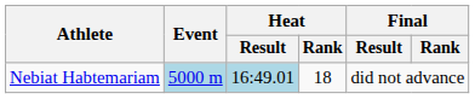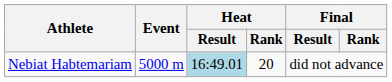 <table class=wikitable style="font-size:90%">
 <tr>
 <th rowspan="2">Athlete</th>
 <th rowspan="2">Event</th>
 <th colspan="2">Heat</th>
 <th colspan="2">Final</th>
 </tr>
 <tr style="font-size:95%">
 <th>Result</th>
 <th>Rank</th>
 <th>Result</th>
 <th>Rank</th>
 </tr>
 <tr align=center>
 <td align=left><a href='#'>Nebiat Habtemariam</a></td>
-<td align=left style="background: lightblue;"><a href='#'>5000 m</a></td>
+<td align=left><a href='#'>5000 m</a></td>
 <td style="background: lightblue;">16:49.01</td>
-<td>18</td>
+<td>20</td>
 <td colspan=2>did not advance</td>
 </tr>
 </table>
